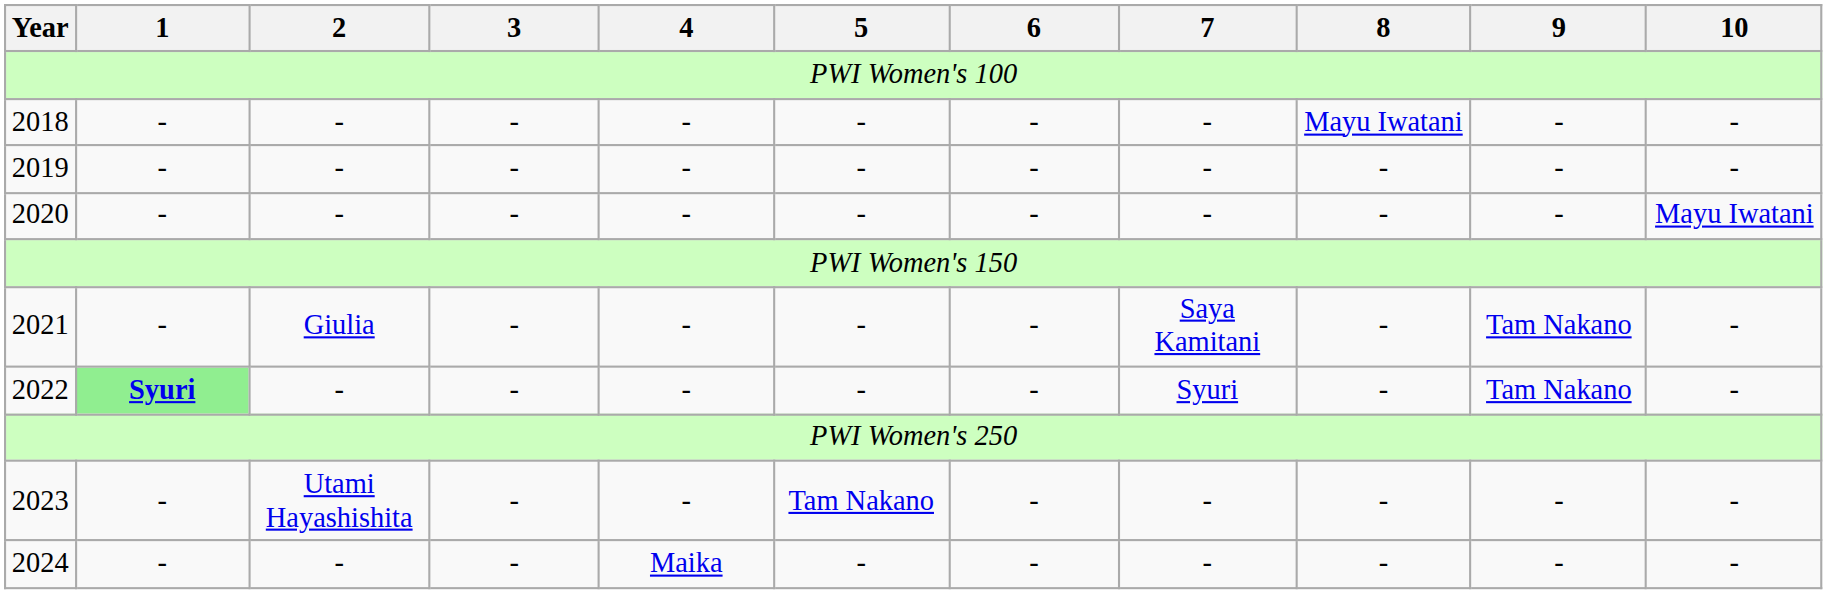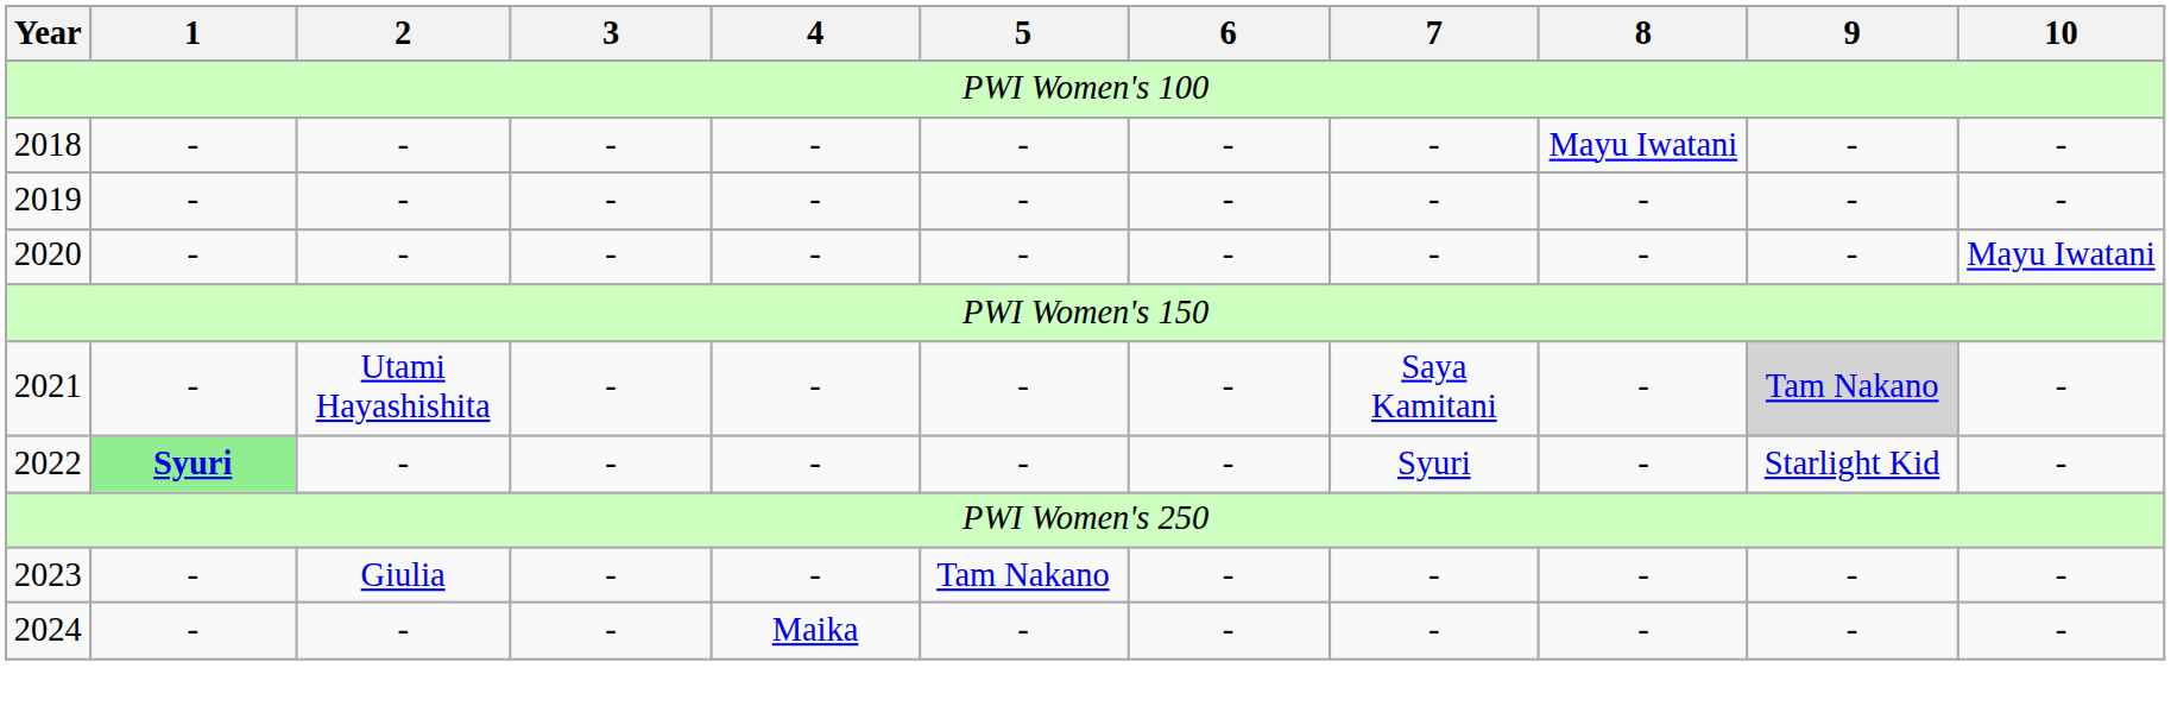 <table class="wikitable" style="font-size:85%; text-align: center">
 <tr>
 <th>Year</th>
 <th width="10%">1</th>
 <th width="10%">2</th>
 <th width="10%">3</th>
 <th width="10%">4</th>
 <th width="10%">5</th>
 <th width="10%">6</th>
 <th width="10%">7</th>
 <th width="10%">8</th>
 <th width="10%">9</th>
 <th width="10%">10</th>
 </tr>
 <tr>
 <td colspan="11" bgcolor="#CDFFC"><em>PWI Women's 100</em></td>
 </tr>
 <tr>
 <td>2018</td>
 <td>-</td>
 <td>-</td>
 <td>-</td>
 <td>-</td>
 <td>-</td>
 <td>-</td>
 <td>-</td>
 <td><a href='#'>Mayu Iwatani</a></td>
 <td>-</td>
 <td>-</td>
 </tr>
 <tr>
 <td>2019</td>
 <td>-</td>
 <td>-</td>
 <td>-</td>
 <td>-</td>
 <td>-</td>
 <td>-</td>
 <td>-</td>
 <td>-</td>
 <td>-</td>
 <td>-</td>
 </tr>
 <tr>
 <td>2020</td>
 <td>-</td>
 <td>-</td>
 <td>-</td>
 <td>-</td>
 <td>-</td>
 <td>-</td>
 <td>-</td>
 <td>-</td>
 <td>-</td>
 <td><a href='#'>Mayu Iwatani</a></td>
 </tr>
 <tr>
 <td colspan="11" bgcolor="#CDFFC"><em>PWI Women's 150</em></td>
 </tr>
 <tr>
 <td>2021</td>
 <td>-</td>
-<td><a href='#'>Giulia</a></td>
+<td><a href='#'>Utami Hayashishita</a></td>
 <td>-</td>
 <td>-</td>
 <td>-</td>
 <td>-</td>
 <td><a href='#'>Saya Kamitani</a></td>
 <td>-</td>
-<td><a href='#'>Tam Nakano</a></td>
+<td style="background: lightgrey;"><a href='#'>Tam Nakano</a></td>
 <td>-</td>
 </tr>
 <tr>
 <td>2022</td>
 <td style="background: lightgreen;"><strong><a href='#'>Syuri</a></strong></td>
 <td>-</td>
 <td>-</td>
 <td>-</td>
 <td>-</td>
 <td>-</td>
 <td><a href='#'>Syuri</a></td>
 <td>-</td>
-<td><a href='#'>Tam Nakano</a></td>
+<td><a href='#'>Starlight Kid</a></td>
 <td>-</td>
 </tr>
 <tr>
 <td colspan="11" bgcolor="#CDFFC"><em>PWI Women's 250</em></td>
 </tr>
 <tr>
 <td>2023</td>
 <td>-</td>
-<td><a href='#'>Utami Hayashishita</a></td>
+<td><a href='#'>Giulia</a></td>
 <td>-</td>
 <td>-</td>
 <td><a href='#'>Tam Nakano</a></td>
 <td>-</td>
 <td>-</td>
 <td>-</td>
 <td>-</td>
 <td>-</td>
 </tr>
 <tr>
 <td>2024</td>
 <td>-</td>
 <td>-</td>
 <td>-</td>
 <td><a href='#'>Maika</a></td>
 <td>-</td>
 <td>-</td>
 <td>-</td>
 <td>-</td>
 <td>-</td>
 <td>-</td>
 </tr>
 </table>
